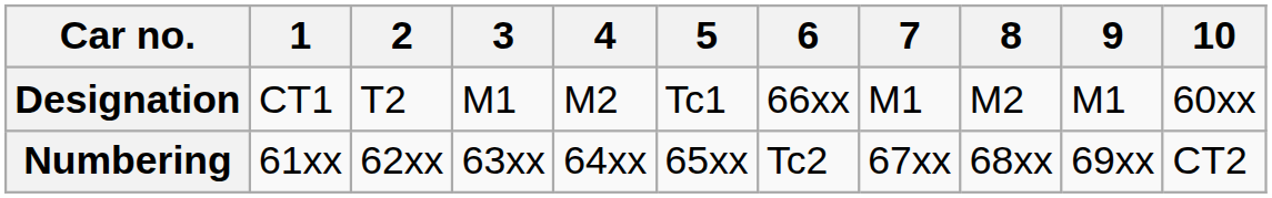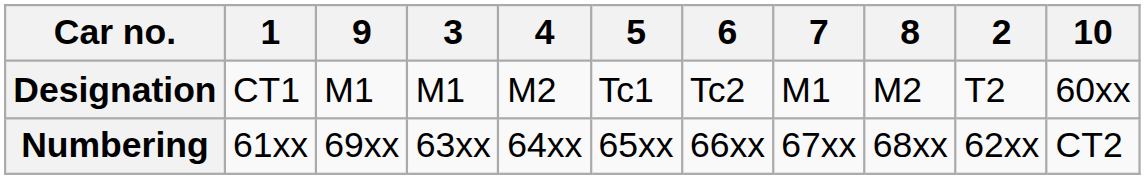 <table class="wikitable">
 <tr>
 <th>Car no.</th>
 <th>1</th>
-<th>2</th>
+<th>9</th>
 <th>3</th>
 <th>4</th>
 <th>5</th>
 <th>6</th>
 <th>7</th>
 <th>8</th>
-<th>9</th>
+<th>2</th>
 <th>10</th>
 </tr>
 <tr>
 <th>Designation</th>
 <td>CT1</td>
-<td>T2</td>
+<td>M1</td>
 <td>M1</td>
 <td>M2</td>
 <td>Tc1</td>
-<td>66xx</td>
+<td>Tc2</td>
 <td>M1</td>
 <td>M2</td>
-<td>M1</td>
+<td>T2</td>
 <td>60xx</td>
 </tr>
 <tr>
 <th>Numbering</th>
 <td>61xx</td>
-<td>62xx</td>
+<td>69xx</td>
 <td>63xx</td>
 <td>64xx</td>
 <td>65xx</td>
-<td>Tc2</td>
+<td>66xx</td>
 <td>67xx</td>
 <td>68xx</td>
-<td>69xx</td>
+<td>62xx</td>
 <td>CT2</td>
 </tr>
 </table>
